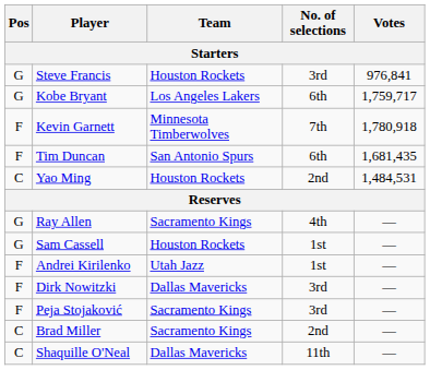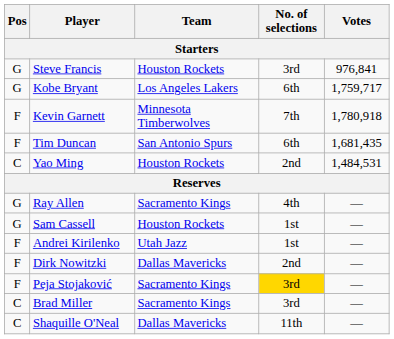 <table class="wikitable" style="text-align:center">
 <tr>
 <th scope="col" width="25px">Pos</th>
 <th scope="col" width="125px">Player</th>
 <th scope="col" width="150px">Team</th>
 <th scope="col" width="75px">No. of selections</th>
 <th scope="col" width="75px">Votes</th>
 </tr>
 <tr>
 <th scope="col" colspan="5">Starters</th>
 </tr>
 <tr>
 <td>G</td>
 <td style="text-align:left"><a href='#'>Steve Francis</a></td>
 <td style="text-align:left"><a href='#'>Houston Rockets</a></td>
 <td>3rd</td>
 <td>976,841</td>
 </tr>
 <tr>
 <td>G</td>
 <td style="text-align:left"><a href='#'>Kobe Bryant</a></td>
 <td style="text-align:left"><a href='#'>Los Angeles Lakers</a></td>
 <td>6th</td>
 <td>1,759,717</td>
 </tr>
 <tr>
 <td>F</td>
 <td style="text-align:left"><a href='#'>Kevin Garnett</a></td>
 <td style="text-align:left"><a href='#'>Minnesota Timberwolves</a></td>
 <td>7th</td>
 <td>1,780,918</td>
 </tr>
 <tr>
 <td>F</td>
 <td style="text-align:left"><a href='#'>Tim Duncan</a></td>
 <td style="text-align:left"><a href='#'>San Antonio Spurs</a></td>
 <td>6th</td>
 <td>1,681,435</td>
 </tr>
 <tr>
 <td>C</td>
 <td style="text-align:left"><a href='#'>Yao Ming</a></td>
 <td style="text-align:left"><a href='#'>Houston Rockets</a></td>
 <td>2nd</td>
 <td>1,484,531</td>
 </tr>
 <tr>
 <th scope="col" colspan="5">Reserves</th>
 </tr>
 <tr>
 <td>G</td>
 <td style="text-align:left"><a href='#'>Ray Allen</a></td>
 <td style="text-align:left"><a href='#'>Sacramento Kings</a></td>
 <td>4th</td>
 <td>—</td>
 </tr>
 <tr>
 <td>G</td>
 <td style="text-align:left"><a href='#'>Sam Cassell</a></td>
 <td style="text-align:left"><a href='#'>Houston Rockets</a></td>
 <td>1st</td>
 <td>—</td>
 </tr>
 <tr>
 <td>F</td>
 <td style="text-align:left"><a href='#'>Andrei Kirilenko</a></td>
 <td style="text-align:left"><a href='#'>Utah Jazz</a></td>
 <td>1st</td>
 <td>—</td>
 </tr>
 <tr>
 <td>F</td>
 <td style="text-align:left"><a href='#'>Dirk Nowitzki</a></td>
 <td style="text-align:left"><a href='#'>Dallas Mavericks</a></td>
-<td>3rd</td>
+<td>2nd</td>
 <td>—</td>
 </tr>
 <tr>
 <td>F</td>
 <td style="text-align:left"><a href='#'>Peja Stojaković</a></td>
 <td style="text-align:left"><a href='#'>Sacramento Kings</a></td>
-<td>3rd</td>
+<td style="background: gold;">3rd</td>
 <td>—</td>
 </tr>
 <tr>
 <td>C</td>
 <td style="text-align:left"><a href='#'>Brad Miller</a></td>
 <td style="text-align:left"><a href='#'>Sacramento Kings</a></td>
-<td>2nd</td>
+<td>3rd</td>
 <td>—</td>
 </tr>
 <tr>
 <td>C</td>
 <td style="text-align:left"><a href='#'>Shaquille O'Neal</a></td>
 <td style="text-align:left"><a href='#'>Dallas Mavericks</a></td>
 <td>11th</td>
 <td>—</td>
 </tr>
 </table>
